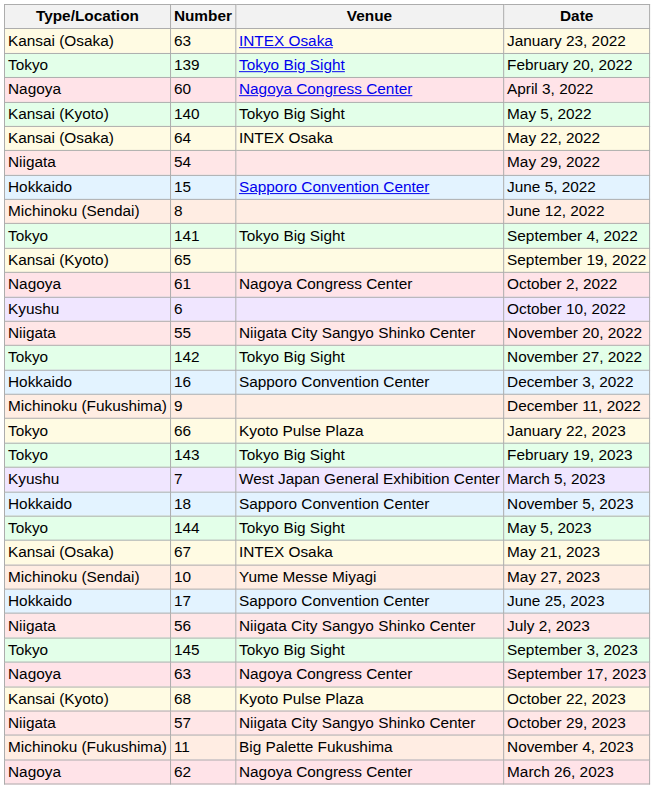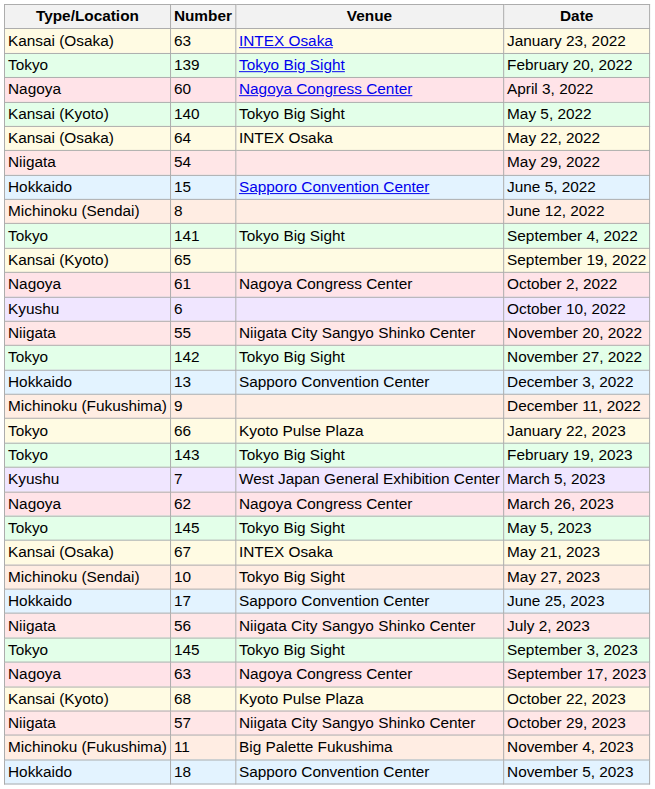 <table class="wikitable sortable mw-collapsible mw-collapsed">
 <tr>
 <th>Type/Location</th>
 <th>Number</th>
 <th>Venue</th>
 <th>Date</th>
 </tr>
 <tr style="background:#fffbe3;">
 <td>Kansai (Osaka)</td>
 <td>63</td>
 <td><a href='#'>INTEX Osaka</a></td>
 <td>January 23, 2022</td>
 </tr>
 <tr style="background:#e3ffe9;">
 <td>Tokyo</td>
 <td>139</td>
 <td><a href='#'>Tokyo Big Sight</a></td>
 <td>February 20, 2022</td>
 </tr>
 <tr style="background:#ffe3e8;">
 <td>Nagoya</td>
 <td>60</td>
 <td><a href='#'>Nagoya Congress Center</a></td>
 <td>April 3, 2022</td>
 </tr>
 <tr style="background:#e3ffe9;">
 <td>Kansai (Kyoto)</td>
 <td>140</td>
 <td>Tokyo Big Sight</td>
 <td>May 5, 2022</td>
 </tr>
 <tr style="background:#fffbe3;">
 <td>Kansai (Osaka)</td>
 <td>64</td>
 <td>INTEX Osaka</td>
 <td>May 22, 2022</td>
 </tr>
 <tr style="background:#ffe6e7;">
 <td>Niigata</td>
 <td>54</td>
 <td></td>
 <td>May 29, 2022</td>
 </tr>
 <tr style="background:#e3f3ff;">
 <td>Hokkaido</td>
 <td>15</td>
 <td><a href='#'>Sapporo Convention Center</a></td>
 <td>June 5, 2022</td>
 </tr>
 <tr style="background:#ffede3;">
 <td>Michinoku (Sendai)</td>
 <td>8</td>
 <td></td>
 <td>June 12, 2022</td>
 </tr>
 <tr style="background:#e3ffe9;">
 <td>Tokyo</td>
 <td>141</td>
 <td>Tokyo Big Sight</td>
 <td>September 4, 2022</td>
 </tr>
 <tr style="background:#fffbe3;">
 <td>Kansai (Kyoto)</td>
 <td>65</td>
 <td></td>
 <td>September 19, 2022</td>
 </tr>
 <tr style="background:#ffe3e8;">
 <td>Nagoya</td>
 <td>61</td>
 <td>Nagoya Congress Center</td>
 <td>October 2, 2022</td>
 </tr>
 <tr style="background:#f0e6ff;">
 <td>Kyushu</td>
 <td>6</td>
 <td></td>
 <td>October 10, 2022</td>
 </tr>
 <tr style="background:#ffe6e7;">
 <td>Niigata</td>
 <td>55</td>
 <td>Niigata City Sangyo Shinko Center</td>
 <td>November 20, 2022</td>
 </tr>
 <tr style="background:#e3ffe9;">
 <td>Tokyo</td>
 <td>142</td>
 <td>Tokyo Big Sight</td>
 <td>November 27, 2022</td>
 </tr>
 <tr style="background:#e3f3ff;">
 <td>Hokkaido</td>
-<td>16</td>
+<td>13</td>
 <td>Sapporo Convention Center</td>
 <td>December 3, 2022</td>
 </tr>
 <tr style="background:#ffede3;">
 <td>Michinoku (Fukushima)</td>
 <td>9</td>
 <td></td>
 <td>December 11, 2022</td>
 </tr>
 <tr style="background:#fffbe3;">
 <td>Tokyo</td>
 <td>66</td>
 <td>Kyoto Pulse Plaza</td>
 <td>January 22, 2023</td>
 </tr>
 <tr style="background:#e3ffe9;">
 <td>Tokyo</td>
 <td>143</td>
 <td>Tokyo Big Sight</td>
 <td>February 19, 2023</td>
 </tr>
 <tr style="background:#f0e6ff;">
 <td>Kyushu</td>
 <td>7</td>
 <td>West Japan General Exhibition Center</td>
 <td>March 5, 2023</td>
 </tr>
-<tr style="background:#e3f3ff;">
-<td>Hokkaido</td>
-<td>18</td>
-<td>Sapporo Convention Center</td>
-<td>November 5, 2023</td>
+<tr style="background:#ffe3e8;">
+<td>Nagoya</td>
+<td>62</td>
+<td>Nagoya Congress Center</td>
+<td>March 26, 2023</td>
 </tr>
 <tr style="background:#e3ffe9;">
 <td>Tokyo</td>
-<td>144</td>
+<td>145</td>
 <td>Tokyo Big Sight</td>
 <td>May 5, 2023</td>
 </tr>
 <tr style="background:#fffbe3;">
 <td>Kansai (Osaka)</td>
 <td>67</td>
 <td>INTEX Osaka</td>
 <td>May 21, 2023</td>
 </tr>
 <tr style="background:#ffede3;">
 <td>Michinoku (Sendai)</td>
 <td>10</td>
-<td>Yume Messe Miyagi</td>
+<td>Tokyo Big Sight</td>
 <td>May 27, 2023</td>
 </tr>
 <tr style="background:#e3f3ff;">
 <td>Hokkaido</td>
 <td>17</td>
 <td>Sapporo Convention Center</td>
 <td>June 25, 2023</td>
 </tr>
 <tr style="background:#ffe6e7;">
 <td>Niigata</td>
 <td>56</td>
 <td>Niigata City Sangyo Shinko Center</td>
 <td>July 2, 2023</td>
 </tr>
 <tr style="background:#e3ffe9;">
 <td>Tokyo</td>
 <td>145</td>
 <td>Tokyo Big Sight</td>
 <td>September 3, 2023</td>
 </tr>
 <tr style="background:#ffe3e8;">
 <td>Nagoya</td>
 <td>63</td>
 <td>Nagoya Congress Center</td>
 <td>September 17, 2023</td>
 </tr>
 <tr style="background:#fffbe3;">
 <td>Kansai (Kyoto)</td>
 <td>68</td>
 <td>Kyoto Pulse Plaza</td>
 <td>October 22, 2023</td>
 </tr>
 <tr style="background:#ffe6e7;">
 <td>Niigata</td>
 <td>57</td>
 <td>Niigata City Sangyo Shinko Center</td>
 <td>October 29, 2023</td>
 </tr>
 <tr style="background:#ffede3;">
 <td>Michinoku (Fukushima)</td>
 <td>11</td>
 <td>Big Palette Fukushima</td>
 <td>November 4, 2023</td>
 </tr>
-<tr style="background:#ffe3e8;">
-<td>Nagoya</td>
-<td>62</td>
-<td>Nagoya Congress Center</td>
-<td>March 26, 2023</td>
+<tr style="background:#e3f3ff;">
+<td>Hokkaido</td>
+<td>18</td>
+<td>Sapporo Convention Center</td>
+<td>November 5, 2023</td>
 </tr>
 </table>
